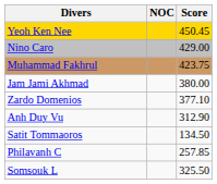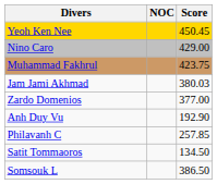 <table class=wikitable style="text-align:left">
 <tr>
 <th width=200>Divers</th>
 <th width=10>NOC</th>
 <th width=20>Score</th>
 </tr>
 <tr bgcolor=gold>
 <td><a href='#'>Yeoh Ken Nee</a></td>
 <td></td>
 <td>450.45</td>
 </tr>
 <tr bgcolor=silver>
 <td><a href='#'>Nino Caro</a></td>
 <td></td>
 <td>429.00</td>
 </tr>
 <tr bgcolor=CC9966>
 <td><a href='#'>Muhammad Fakhrul</a></td>
 <td></td>
 <td>423.75</td>
 </tr>
 <tr>
 <td><a href='#'>Jam Jami Akhmad</a></td>
 <td></td>
-<td>380.00</td>
+<td>380.03</td>
 </tr>
 <tr>
 <td><a href='#'>Zardo Domenios</a></td>
 <td></td>
-<td>377.10</td>
+<td>377.00</td>
 </tr>
 <tr>
 <td><a href='#'>Anh Duy Vu</a></td>
 <td></td>
-<td>312.90</td>
+<td>192.90</td>
+</tr>
+<tr>
+<td><a href='#'>Philavanh C</a></td>
+<td></td>
+<td>257.85</td>
 </tr>
 <tr>
 <td><a href='#'>Satit Tommaoros</a></td>
 <td></td>
 <td>134.50</td>
 </tr>
 <tr>
-<td><a href='#'>Philavanh C</a></td>
-<td></td>
-<td>257.85</td>
-</tr>
-<tr>
 <td><a href='#'>Somsouk L</a></td>
 <td></td>
-<td>325.50</td>
+<td>386.50</td>
 </tr>
 </table>
